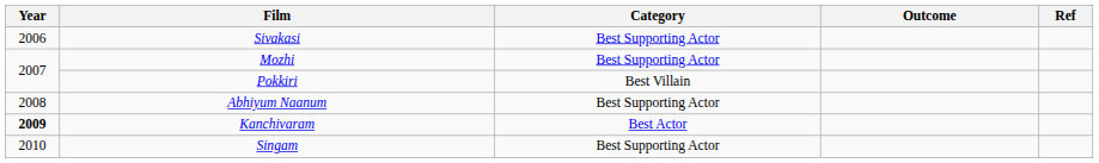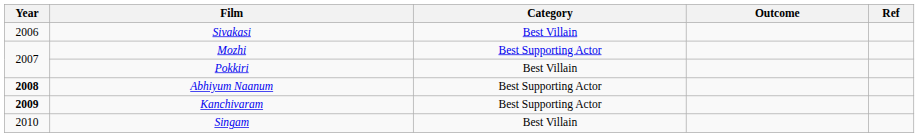 <table class="wikitable" style="width:100%;">
 <tr>
 <th width=5%>Year</th>
 <th style="width:40%;">Film</th>
 <th style="width:30%;">Category</th>
 <th style="width:20%;">Outcome</th>
 <th style="width:5%;">Ref</th>
 </tr>
 <tr>
 <td style="text-align:center;">2006</td>
 <td style="text-align:center;"><em><a href='#'>Sivakasi</a></em></td>
-<td style="text-align:center;"><a href='#'>Best Supporting Actor</a></td>
+<td style="text-align:center;"><a href='#'>Best Villain</a></td>
 <td></td>
 <td></td>
 </tr>
 <tr>
 <td rowspan="2" style="text-align:center;">2007</td>
 <td style="text-align:center;"><em><a href='#'>Mozhi</a></em></td>
 <td style="text-align:center;"><a href='#'>Best Supporting Actor</a></td>
 <td></td>
 <td></td>
 </tr>
 <tr>
 <td style="text-align:center;"><em><a href='#'>Pokkiri</a></em></td>
 <td style="text-align:center;">Best Villain</td>
 <td></td>
 <td></td>
 </tr>
 <tr>
-<td style="text-align:center;">2008</td>
+<td style="text-align:center;"><strong>2008</strong></td>
 <td style="text-align:center;"><em><a href='#'>Abhiyum Naanum</a></em></td>
 <td style="text-align:center;">Best Supporting Actor</td>
 <td></td>
 <td></td>
 </tr>
 <tr>
 <td style="text-align:center;"><strong>2009</strong></td>
 <td style="text-align:center;"><em><a href='#'>Kanchivaram</a></em></td>
-<td style="text-align:center;"><a href='#'>Best Actor</a></td>
+<td style="text-align:center;">Best Supporting Actor</td>
 <td></td>
 <td></td>
 </tr>
 <tr>
 <td style="text-align:center;">2010</td>
 <td style="text-align:center;"><em><a href='#'>Singam</a></em></td>
-<td style="text-align:center;">Best Supporting Actor</td>
+<td style="text-align:center;">Best Villain</td>
 <td></td>
 <td></td>
 </tr>
 </table>
